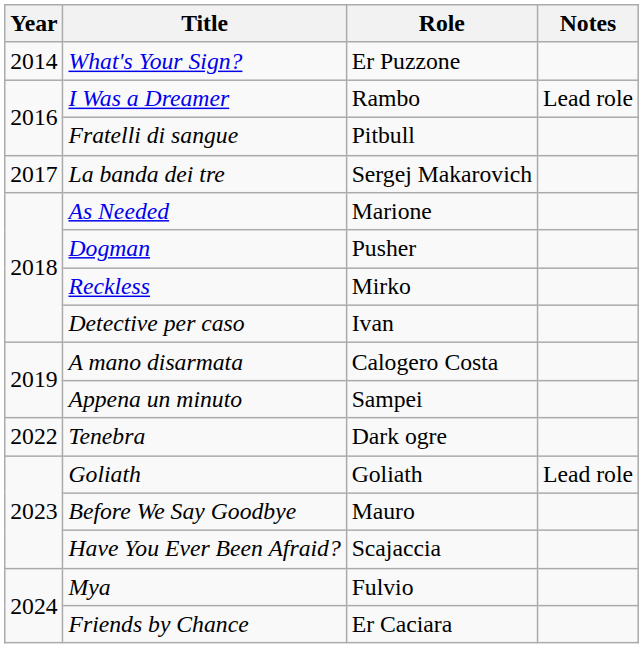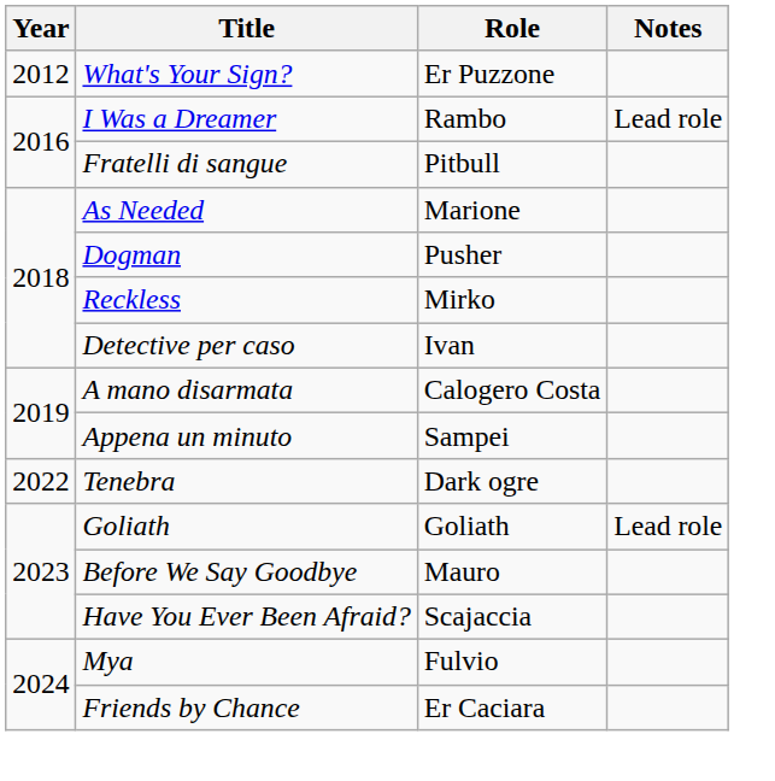 <table class="wikitable sortable">
 <tr>
 <th>Year</th>
 <th>Title</th>
 <th>Role</th>
 <th class="unsortable">Notes</th>
 </tr>
 <tr>
-<td>2014</td>
+<td>2012</td>
 <td><em><a href='#'>What's Your Sign?</a></em></td>
 <td>Er Puzzone</td>
 <td></td>
 </tr>
 <tr>
 <td rowspan="2">2016</td>
 <td><em><a href='#'>I Was a Dreamer</a></em></td>
 <td>Rambo</td>
 <td>Lead role</td>
 </tr>
 <tr>
 <td><em>Fratelli di sangue</em></td>
 <td>Pitbull</td>
-<td></td>
-</tr>
-<tr>
-<td>2017</td>
-<td><em>La banda dei tre</em></td>
-<td>Sergej Makarovich</td>
 <td></td>
 </tr>
 <tr>
 <td rowspan="4">2018</td>
 <td><em><a href='#'>As Needed</a></em></td>
 <td>Marione</td>
 <td></td>
 </tr>
 <tr>
 <td><em><a href='#'>Dogman</a></em></td>
 <td>Pusher</td>
 <td></td>
 </tr>
 <tr>
 <td><em><a href='#'>Reckless</a></em></td>
 <td>Mirko</td>
 <td></td>
 </tr>
 <tr>
 <td><em>Detective per caso</em></td>
 <td>Ivan</td>
 <td></td>
 </tr>
 <tr>
 <td rowspan="2">2019</td>
 <td><em>A mano disarmata</em></td>
 <td>Calogero Costa</td>
 <td></td>
 </tr>
 <tr>
 <td><em>Appena un minuto</em></td>
 <td>Sampei</td>
 <td></td>
 </tr>
 <tr>
 <td>2022</td>
 <td><em>Tenebra</em></td>
 <td>Dark ogre</td>
 <td></td>
 </tr>
 <tr>
 <td rowspan="3">2023</td>
 <td><em>Goliath</em></td>
 <td>Goliath</td>
 <td>Lead role</td>
 </tr>
 <tr>
 <td><em>Before We Say Goodbye</em></td>
 <td>Mauro</td>
 <td></td>
 </tr>
 <tr>
 <td><em>Have You Ever Been Afraid?</em></td>
 <td>Scajaccia</td>
 <td></td>
 </tr>
 <tr>
 <td rowspan="2">2024</td>
 <td><em>Mya</em></td>
 <td>Fulvio</td>
 <td></td>
 </tr>
 <tr>
 <td><em>Friends by Chance</em></td>
 <td>Er Caciara</td>
 <td></td>
 </tr>
 </table>
